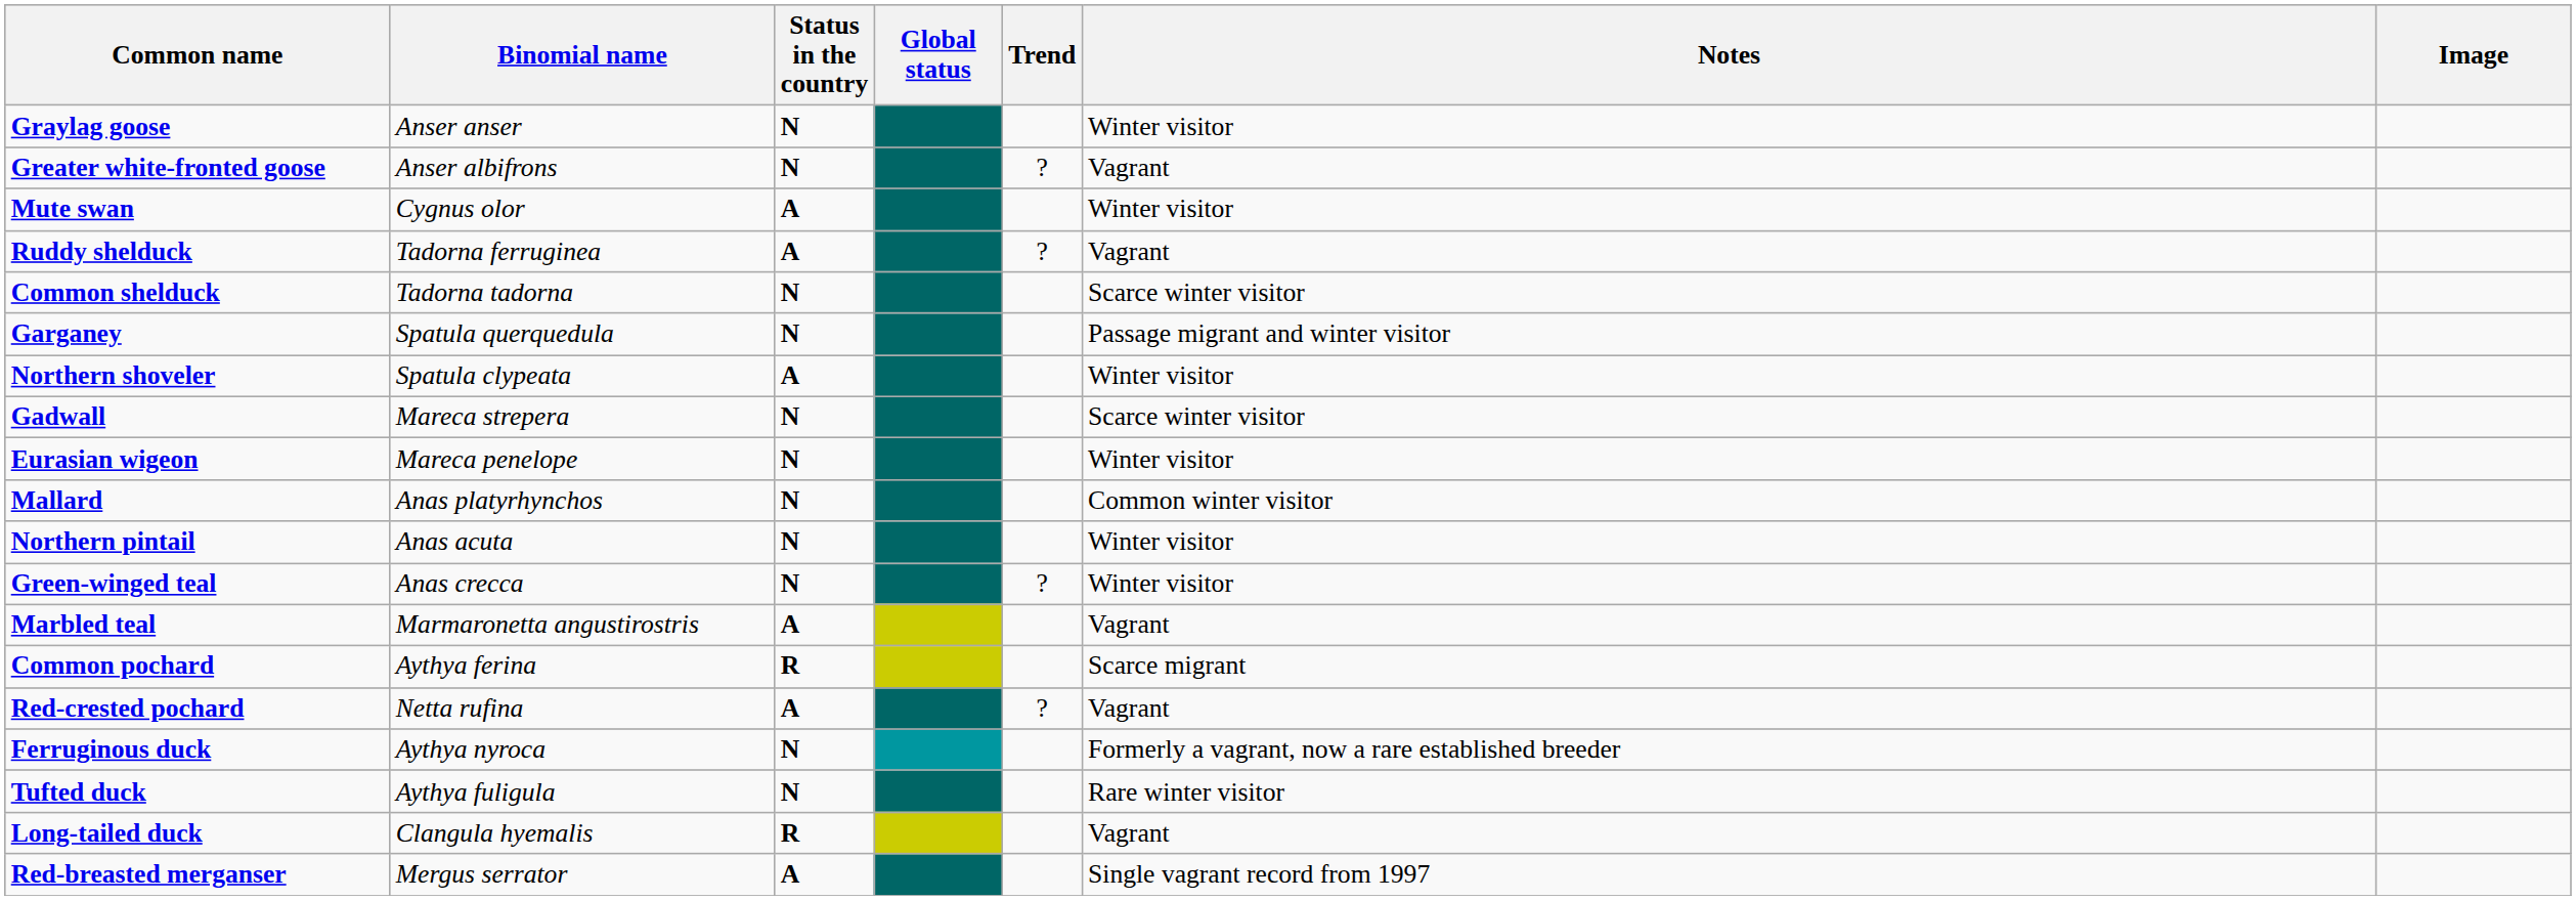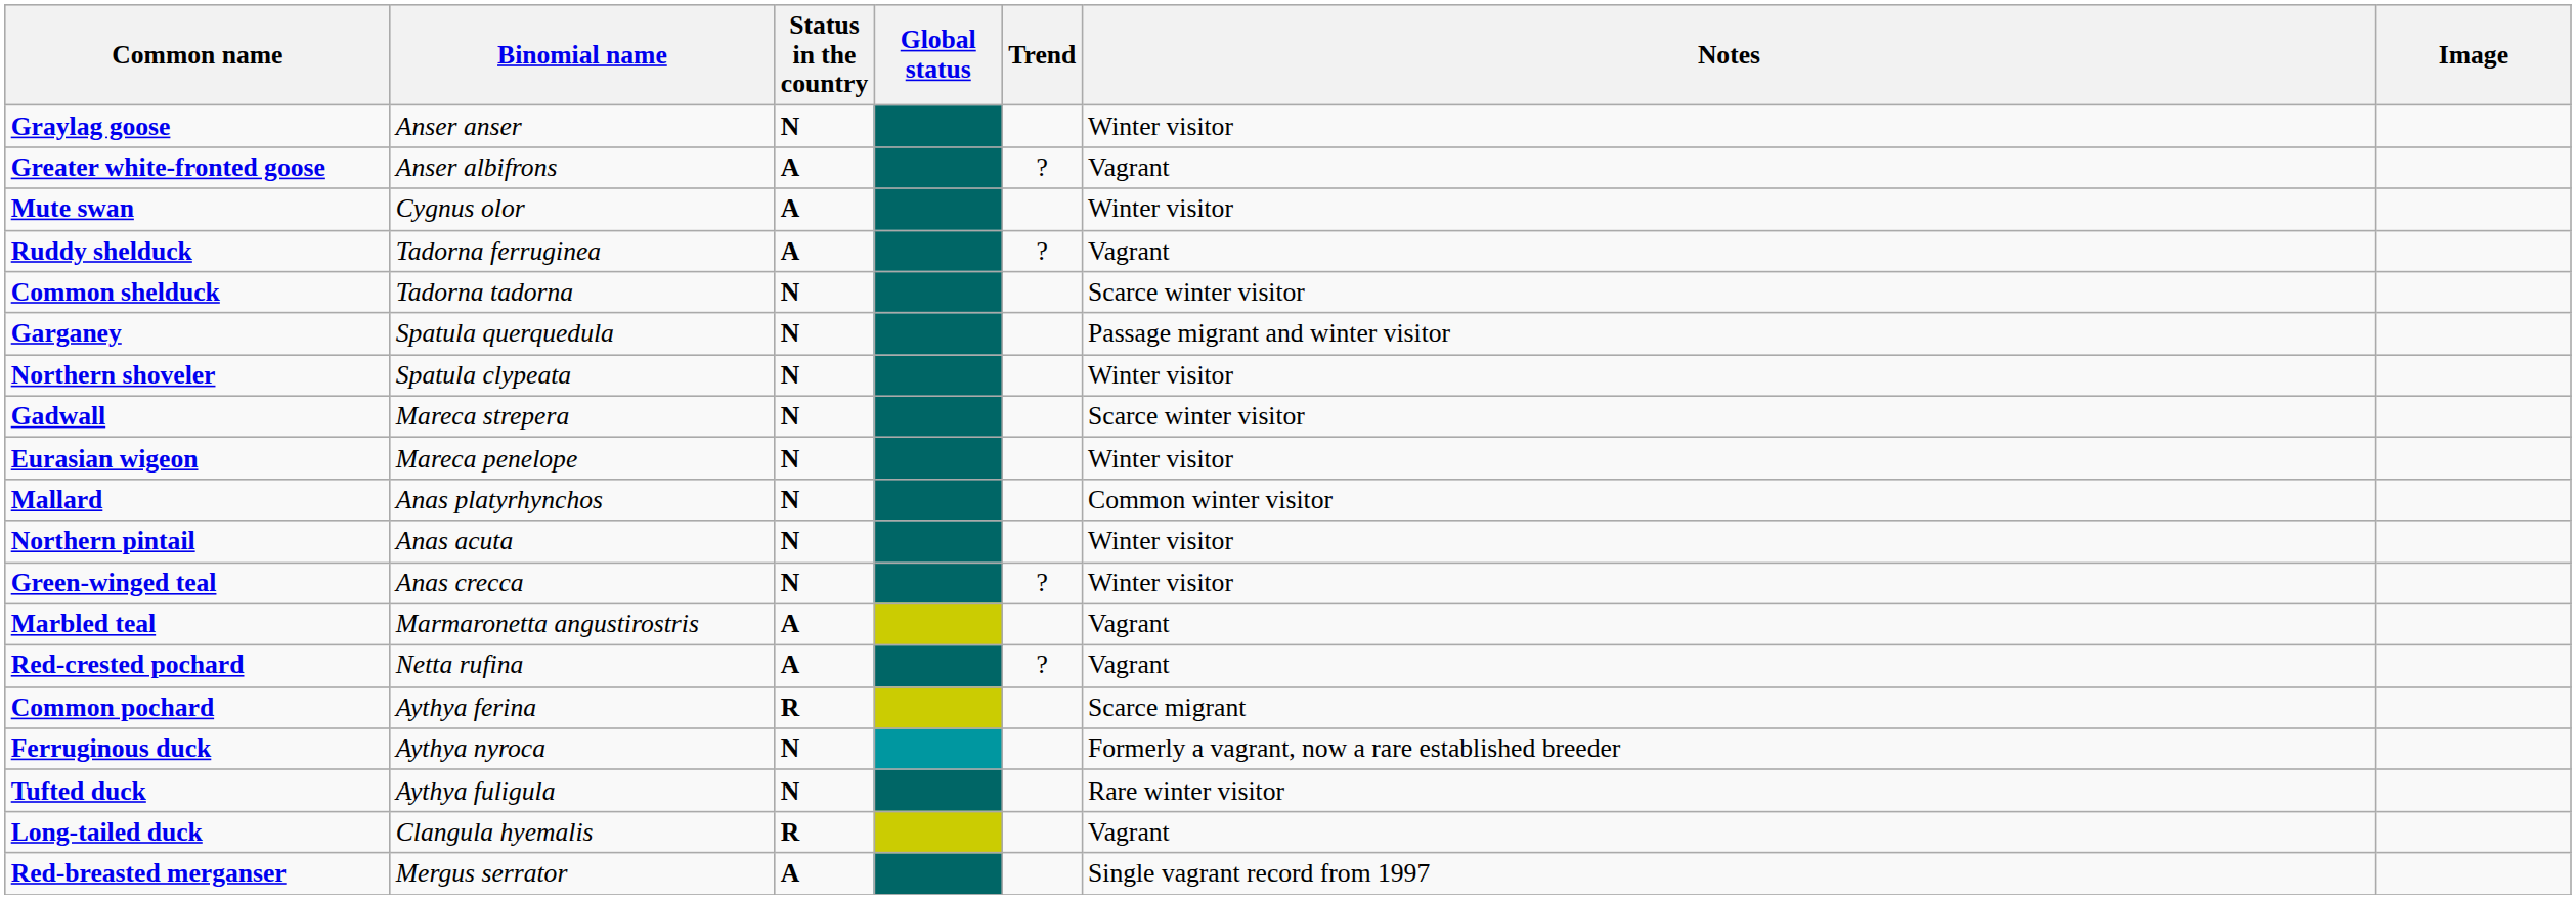 <table class="wikitable sortable">
 <tr>
 <th width="15%">Common name</th>
 <th width="15%"><a href='#'>Binomial name</a></th>
 <th width="1%">Status in the country</th>
 <th width="5%"><a href='#'>Global status</a></th>
 <th width="1%">Trend</th>
 <th class="unsortable">Notes</th>
 <th class="unsortable">Image</th>
 </tr>
 <tr>
 <td><strong><a href='#'>Graylag goose</a></strong></td>
 <td><em>Anser anser</em></td>
 <td><strong>N</strong></td>
 <td align=center style="background: #006666"></td>
 <td align=center></td>
 <td>Winter visitor</td>
 <td></td>
 </tr>
 <tr>
 <td><strong><a href='#'>Greater white-fronted goose</a></strong></td>
 <td><em>Anser albifrons</em></td>
-<td><strong>N</strong></td>
+<td><strong>A</strong></td>
 <td align=center style="background: #006666"></td>
 <td align=center>?</td>
 <td>Vagrant</td>
 <td></td>
 </tr>
 <tr>
 <td><strong><a href='#'>Mute swan</a></strong></td>
 <td><em>Cygnus olor</em></td>
 <td><strong>A</strong></td>
 <td align=center style="background: #006666"></td>
 <td align=center></td>
 <td>Winter visitor</td>
 <td></td>
 </tr>
 <tr>
 <td><strong><a href='#'>Ruddy shelduck</a></strong></td>
 <td><em>Tadorna ferruginea</em></td>
 <td><strong>A</strong></td>
 <td align=center style="background: #006666"></td>
 <td align=center>?</td>
 <td>Vagrant</td>
 <td></td>
 </tr>
 <tr>
 <td><strong><a href='#'>Common shelduck</a></strong></td>
 <td><em>Tadorna tadorna</em></td>
 <td><strong>N</strong></td>
 <td align=center style="background: #006666"></td>
 <td align=center></td>
 <td>Scarce winter visitor</td>
 <td></td>
 </tr>
 <tr>
 <td><strong><a href='#'>Garganey</a></strong></td>
 <td><em>Spatula querquedula</em></td>
 <td><strong>N</strong></td>
 <td align=center style="background: #006666"></td>
 <td align=center></td>
 <td>Passage migrant and winter visitor</td>
 <td></td>
 </tr>
 <tr>
 <td><strong><a href='#'>Northern shoveler</a></strong></td>
 <td><em>Spatula clypeata</em></td>
-<td><strong>A</strong></td>
+<td><strong>N</strong></td>
 <td align=center style="background: #006666"></td>
 <td align=center></td>
 <td>Winter visitor</td>
 <td></td>
 </tr>
 <tr>
 <td><strong><a href='#'>Gadwall</a></strong></td>
 <td><em>Mareca strepera</em></td>
 <td><strong>N</strong></td>
 <td align=center style="background: #006666"></td>
 <td align=center></td>
 <td>Scarce winter visitor</td>
 <td></td>
 </tr>
 <tr>
 <td><strong><a href='#'>Eurasian wigeon</a></strong></td>
 <td><em>Mareca penelope</em></td>
 <td><strong>N</strong></td>
 <td align=center style="background: #006666"></td>
 <td align=center></td>
 <td>Winter visitor</td>
 <td></td>
 </tr>
 <tr>
 <td><strong><a href='#'>Mallard</a></strong></td>
 <td><em>Anas platyrhynchos</em></td>
 <td><strong>N</strong></td>
 <td align=center style="background: #006666"></td>
 <td align=center></td>
 <td>Common winter visitor</td>
 <td></td>
 </tr>
 <tr>
 <td><strong><a href='#'>Northern pintail</a></strong></td>
 <td><em>Anas acuta</em></td>
 <td><strong>N</strong></td>
 <td align=center style="background: #006666"></td>
 <td align=center></td>
 <td>Winter visitor</td>
 <td></td>
 </tr>
 <tr>
 <td><strong><a href='#'>Green-winged teal</a></strong></td>
 <td><em>Anas crecca</em></td>
 <td><strong>N</strong></td>
 <td align=center style="background: #006666"></td>
 <td align=center>?</td>
 <td>Winter visitor</td>
 <td></td>
 </tr>
 <tr>
 <td><strong><a href='#'>Marbled teal</a></strong></td>
 <td><em>Marmaronetta angustirostris</em></td>
 <td><strong>A</strong></td>
 <td align=center style="background: #cbcc02"></td>
 <td align=center></td>
 <td>Vagrant</td>
 <td></td>
 </tr>
 <tr>
+<td><strong><a href='#'>Red-crested pochard</a></strong></td>
+<td><em>Netta rufina</em></td>
+<td><strong>A</strong></td>
+<td align=center style="background: #006666"></td>
+<td align=center>?</td>
+<td>Vagrant</td>
+<td></td>
+</tr>
+<tr>
 <td><strong><a href='#'>Common pochard</a></strong></td>
 <td><em>Aythya ferina</em></td>
 <td><strong>R</strong></td>
 <td align=center style="background: #cbcc02"></td>
 <td align=center></td>
 <td>Scarce migrant</td>
-<td></td>
-</tr>
-<tr>
-<td><strong><a href='#'>Red-crested pochard</a></strong></td>
-<td><em>Netta rufina</em></td>
-<td><strong>A</strong></td>
-<td align=center style="background: #006666"></td>
-<td align=center>?</td>
-<td>Vagrant</td>
 <td></td>
 </tr>
 <tr>
 <td><strong><a href='#'>Ferruginous duck</a></strong></td>
 <td><em>Aythya nyroca</em></td>
 <td><strong>N</strong></td>
 <td align=center style="background: #0097a0"></td>
 <td align=center></td>
 <td>Formerly a vagrant, now a rare established breeder</td>
 <td></td>
 </tr>
 <tr>
 <td><strong><a href='#'>Tufted duck</a></strong></td>
 <td><em>Aythya fuligula</em></td>
 <td><strong>N</strong></td>
 <td align=center style="background: #006666"></td>
 <td align=center></td>
 <td>Rare winter visitor</td>
 <td></td>
 </tr>
 <tr>
 <td><strong><a href='#'>Long-tailed duck</a></strong></td>
 <td><em>Clangula hyemalis</em></td>
 <td><strong>R</strong></td>
 <td align=center style="background: #cbcc02"></td>
 <td align=center></td>
 <td>Vagrant</td>
 <td></td>
 </tr>
 <tr>
 <td><strong><a href='#'>Red-breasted merganser</a></strong></td>
 <td><em>Mergus serrator</em></td>
 <td><strong>A</strong></td>
 <td align=center style="background: #006666"></td>
 <td align=center></td>
 <td>Single vagrant record from 1997</td>
 <td></td>
 </tr>
 <tr>
 </tr>
 </table>
